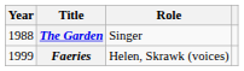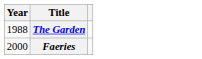 <table class="wikitable plainrowheaders">
 <tr>
 <th scope="col">Year</th>
 <th scope="col">Title</th>
-<th scope="col">Role</th>
 <th scope="col" class="unsortable"></th>
 </tr>
 <tr>
 <td>1988</td>
 <th scope="row"><em><a href='#'>The Garden</a></em></th>
-<td>Singer</td>
 <td></td>
 </tr>
 <tr>
-<td>1999</td>
+<td>2000</td>
 <th scope="row"><em>Faeries</em></th>
-<td>Helen, Skrawk (voices)</td>
 <td></td>
 </tr>
 </table>
